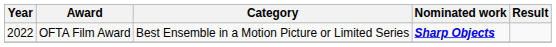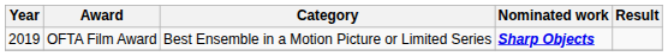 <table class="wikitable">
 <tr>
 <th>Year</th>
 <th>Award</th>
 <th>Category</th>
 <th>Nominated work</th>
 <th>Result</th>
 </tr>
 <tr>
-<td>2022</td>
+<td>2019</td>
 <td>OFTA Film Award</td>
 <td>Best Ensemble in a Motion Picture or Limited Series</td>
 <td><strong><em><a href='#'>Sharp Objects</a></em></strong></td>
 <td></td>
 </tr>
 <tr>
 </tr>
 </table>
